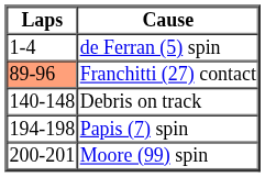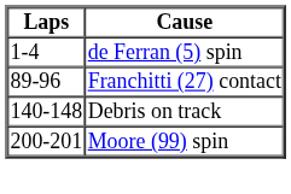 <table border=2 cellspacing=0>
 <tr>
 <th>Laps</th>
 <th>Cause</th>
 </tr>
 <tr>
 <td>1-4</td>
 <td><a href='#'>de Ferran (5)</a> spin</td>
 </tr>
 <tr>
-<td style="background: lightsalmon;">89-96</td>
+<td>89-96</td>
 <td><a href='#'>Franchitti (27)</a> contact</td>
 </tr>
 <tr>
 <td>140-148</td>
 <td>Debris on track</td>
 </tr>
 <tr>
-<td>194-198</td>
-<td><a href='#'>Papis (7)</a> spin</td>
-</tr>
-<tr>
 <td>200-201</td>
 <td><a href='#'>Moore (99)</a> spin</td>
 </tr>
 </table>
